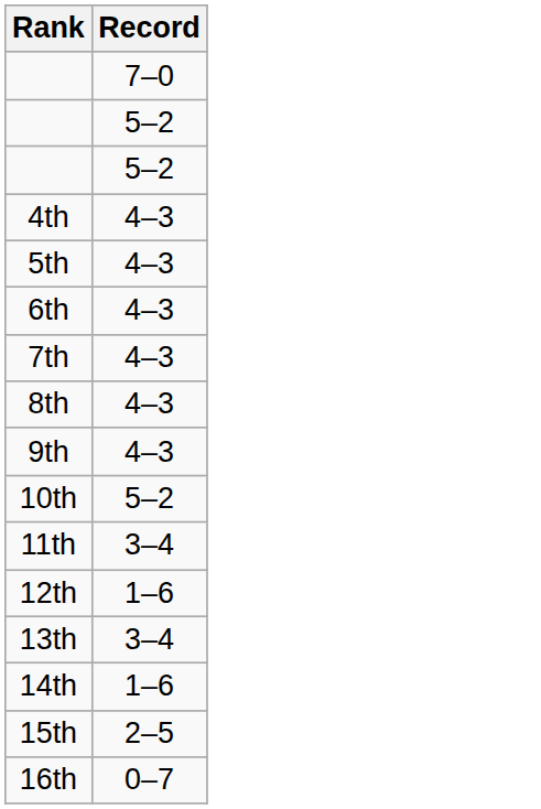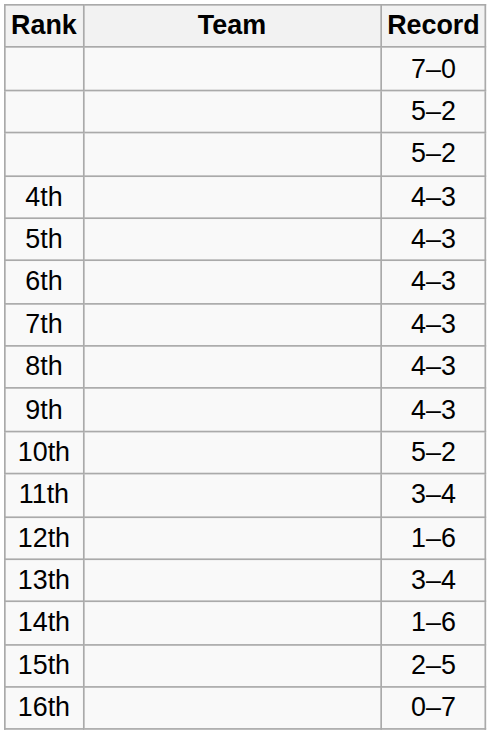 <table class=wikitable style="text-align:center;">
 <tr>
 <th>Rank</th>
+<th width=170>Team</th>
 <th>Record</th>
 </tr>
 <tr>
 <td></td>
+<td align=left></td>
 <td align=center>7–0</td>
 </tr>
 <tr>
 <td></td>
+<td align=left></td>
 <td align=center>5–2</td>
 </tr>
 <tr>
 <td></td>
+<td align=left></td>
 <td align=center>5–2</td>
 </tr>
 <tr>
 <td>4th</td>
+<td align=left></td>
 <td align=center>4–3</td>
 </tr>
 <tr>
 <td>5th</td>
+<td align=left></td>
 <td align=center>4–3</td>
 </tr>
 <tr>
 <td>6th</td>
+<td align=left></td>
 <td align=center>4–3</td>
 </tr>
 <tr>
 <td>7th</td>
+<td align=left></td>
 <td align=center>4–3</td>
 </tr>
 <tr>
 <td>8th</td>
+<td align=left></td>
 <td align=center>4–3</td>
 </tr>
 <tr>
 <td>9th</td>
+<td align=left></td>
 <td align=center>4–3</td>
 </tr>
 <tr>
 <td>10th</td>
+<td align=left></td>
 <td align=center>5–2</td>
 </tr>
 <tr>
 <td>11th</td>
+<td align=left></td>
 <td align=center>3–4</td>
 </tr>
 <tr>
 <td>12th</td>
+<td align=left></td>
 <td align=center>1–6</td>
 </tr>
 <tr>
 <td>13th</td>
+<td align=left></td>
 <td align=center>3–4</td>
 </tr>
 <tr>
 <td>14th</td>
+<td align=left></td>
 <td align=center>1–6</td>
 </tr>
 <tr>
 <td>15th</td>
+<td align=left></td>
 <td align=center>2–5</td>
 </tr>
 <tr>
 <td>16th</td>
+<td align=left></td>
 <td align=center>0–7</td>
 </tr>
 </table>
